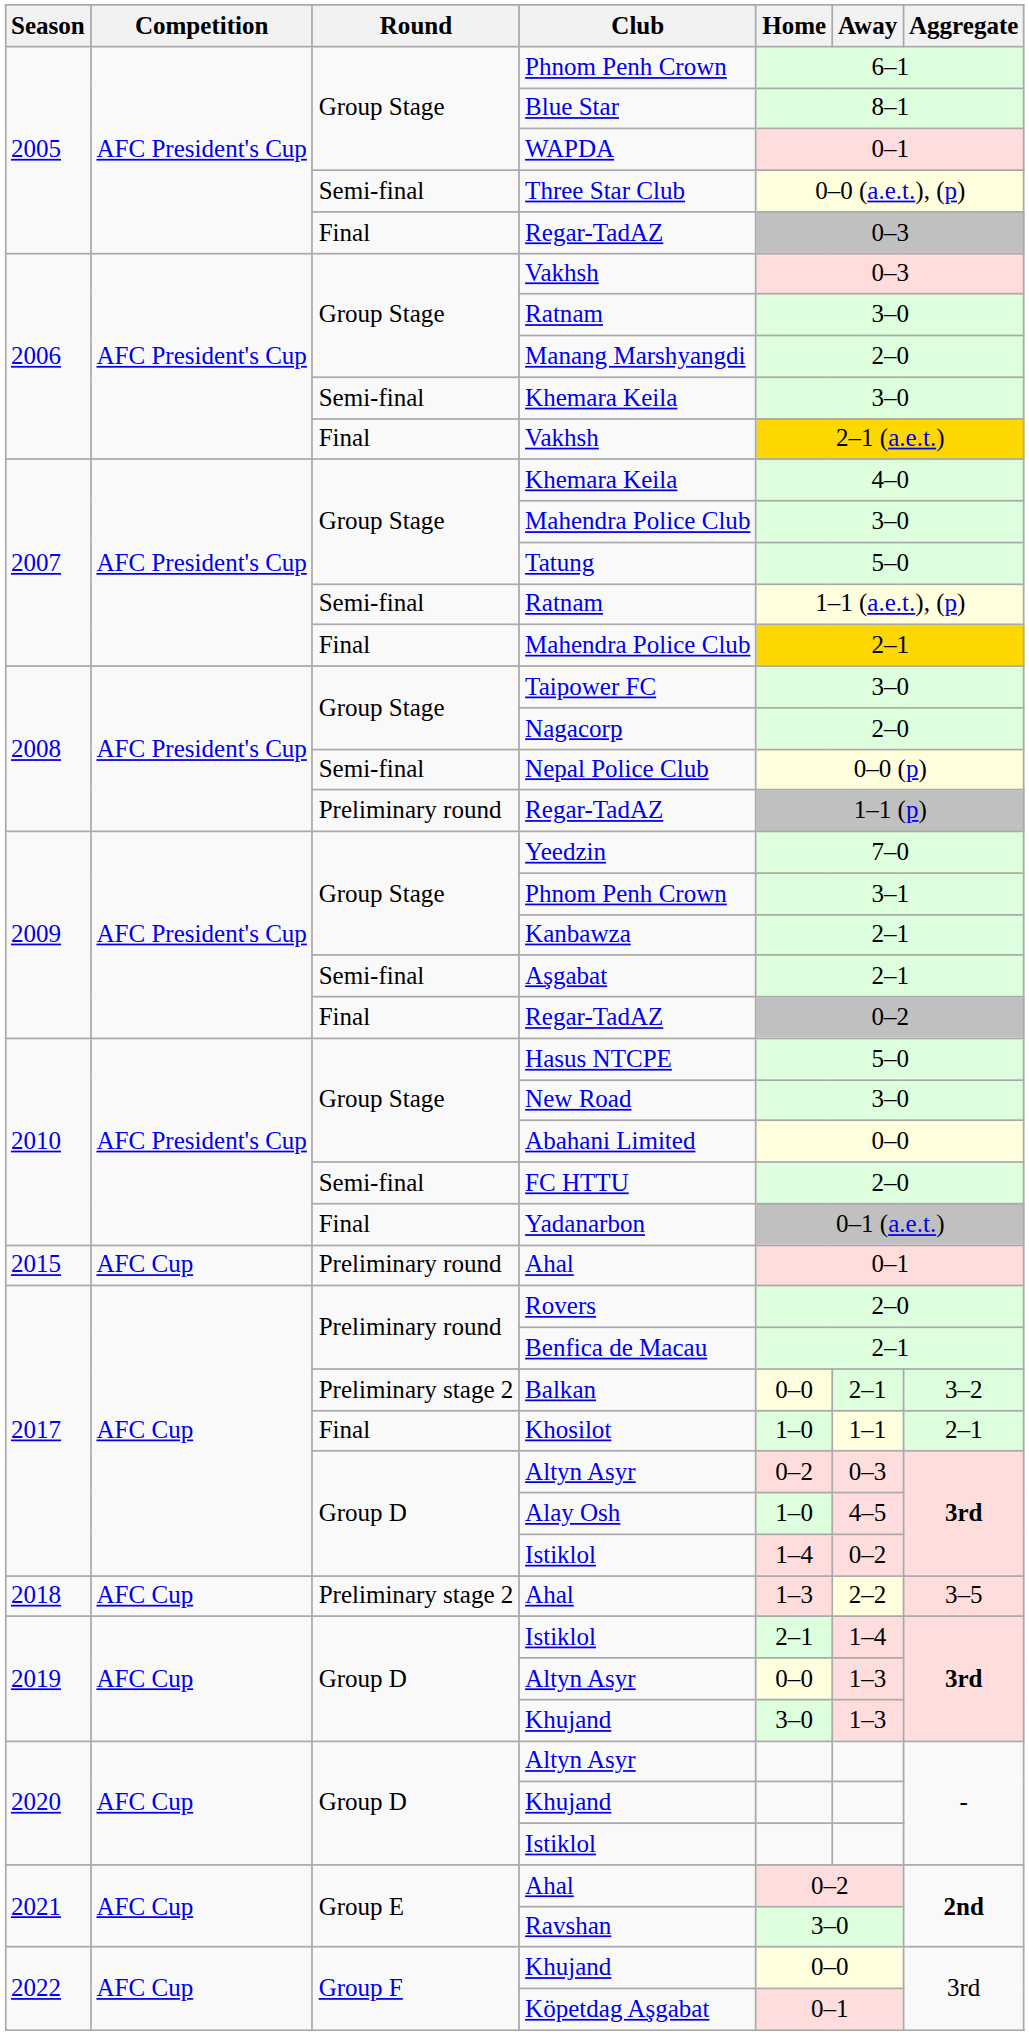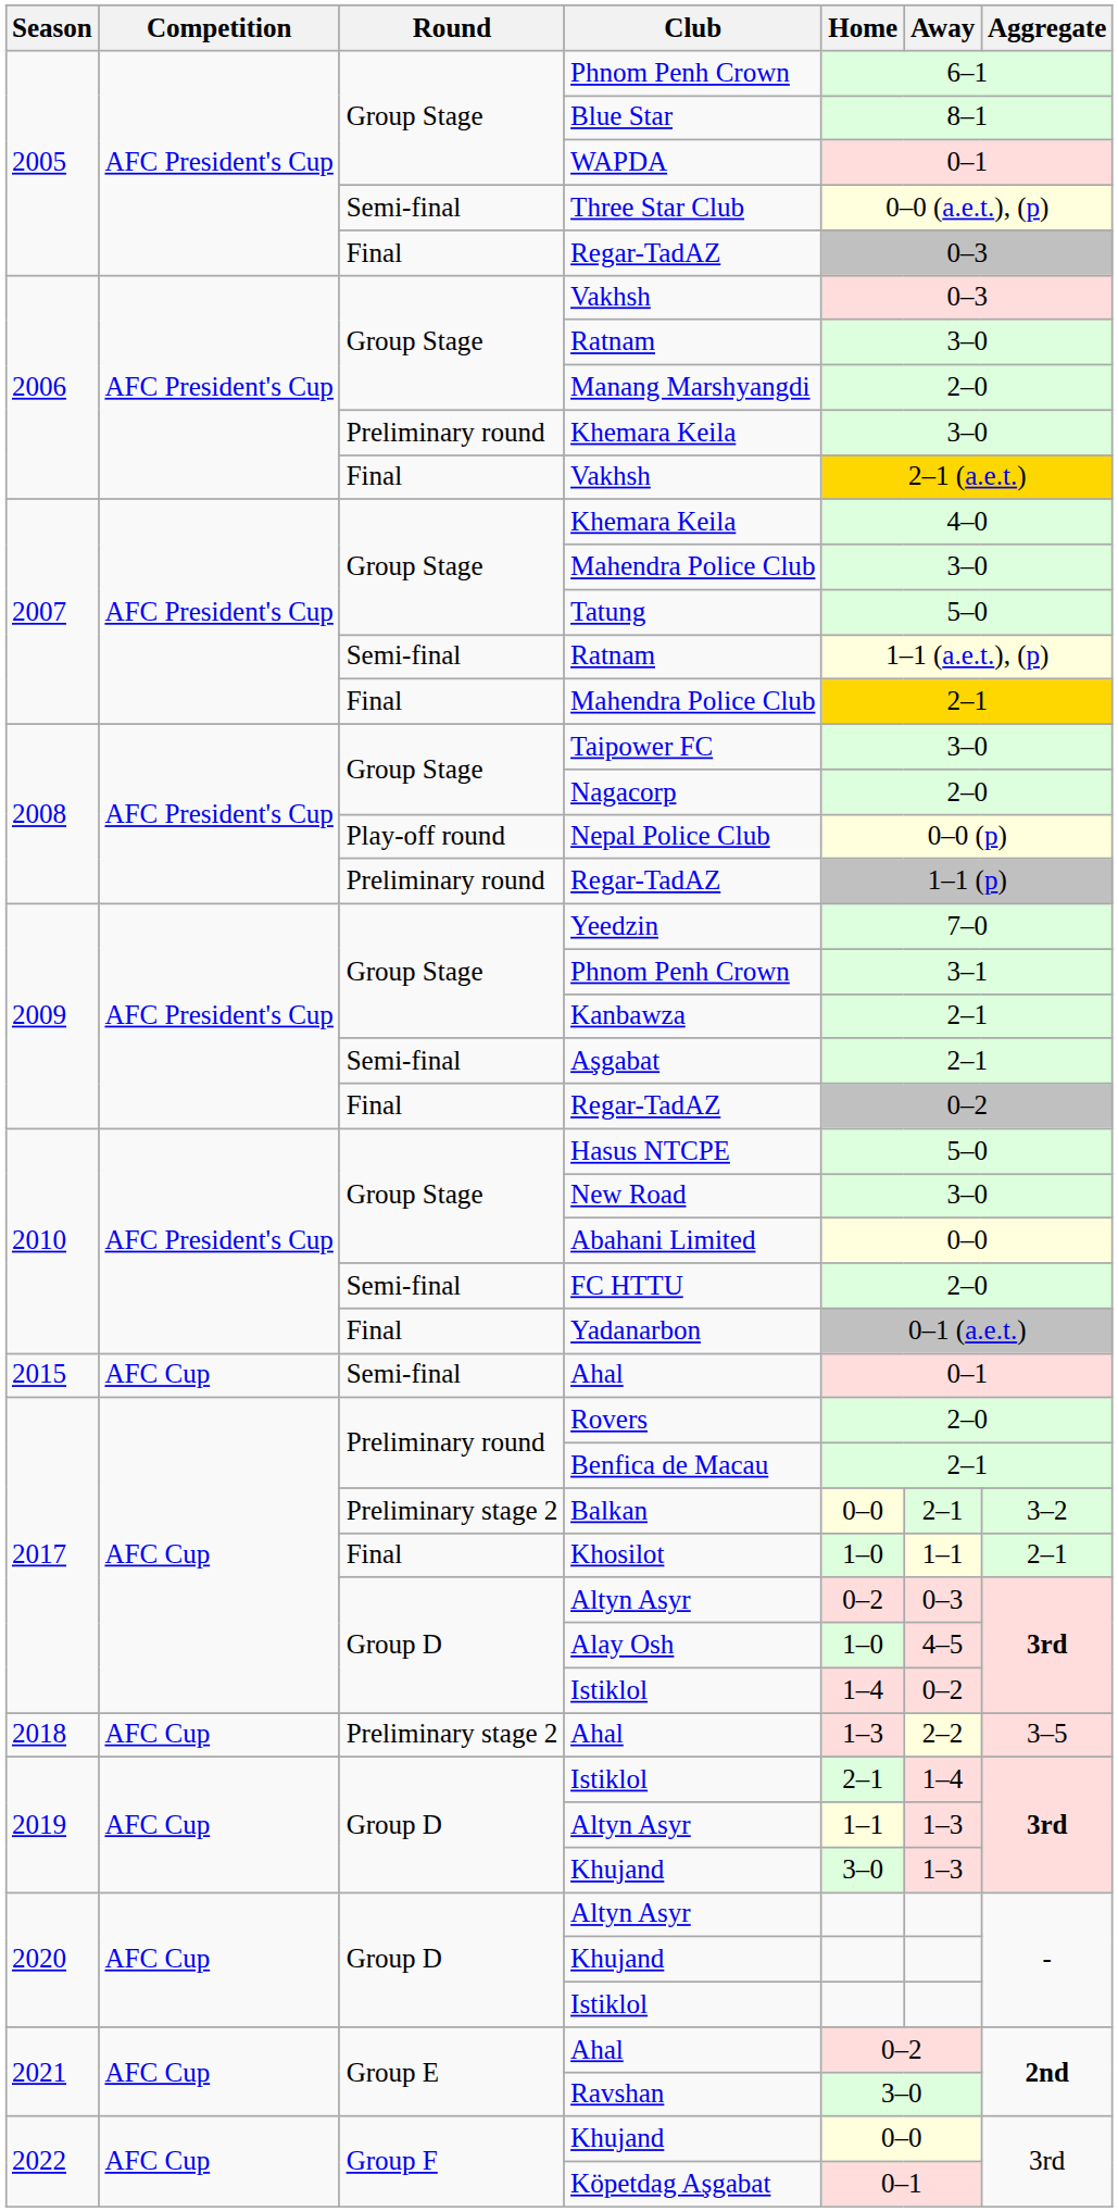 <table class="wikitable mw-collapsible mw-collapsed"  style="margin:auto; border:1px solid #aaa; font-size:90%;">
 <tr>
 <th>Season</th>
 <th>Competition</th>
 <th>Round</th>
 <th>Club</th>
 <th>Home</th>
 <th>Away</th>
 <th>Aggregate</th>
 </tr>
 <tr>
 <td rowspan="5"><a href='#'>2005</a></td>
 <td rowspan="5"><a href='#'>AFC President's Cup</a></td>
 <td rowspan="3">Group Stage</td>
 <td> <a href='#'>Phnom Penh Crown</a></td>
 <td colspan="3" style="background:#dfd; text-align:center;">6–1</td>
 </tr>
 <tr>
 <td> <a href='#'>Blue Star</a></td>
 <td colspan="3" style="background:#dfd; text-align:center;">8–1</td>
 </tr>
 <tr>
 <td> <a href='#'>WAPDA</a></td>
 <td colspan="3" style="background:#fdd; text-align:center;">0–1</td>
 </tr>
 <tr>
 <td>Semi-final</td>
 <td> <a href='#'>Three Star Club</a></td>
 <td colspan="3" style="background:#ffd; text-align:center;">0–0 (<a href='#'>a.e.t.</a>), (<a href='#'>p</a>)</td>
 </tr>
 <tr>
 <td>Final</td>
 <td> <a href='#'>Regar-TadAZ</a></td>
 <td colspan="3" style="background:silver; text-align:center;">0–3</td>
 </tr>
 <tr>
 <td rowspan="5"><a href='#'>2006</a></td>
 <td rowspan="5"><a href='#'>AFC President's Cup</a></td>
 <td rowspan="3">Group Stage</td>
 <td> <a href='#'>Vakhsh</a></td>
 <td colspan="3" style="background:#fdd; text-align:center;">0–3</td>
 </tr>
 <tr>
 <td> <a href='#'>Ratnam</a></td>
 <td colspan="3" style="background:#dfd; text-align:center;">3–0</td>
 </tr>
 <tr>
 <td> <a href='#'>Manang Marshyangdi</a></td>
 <td colspan="3" style="background:#dfd; text-align:center;">2–0</td>
 </tr>
 <tr>
-<td>Semi-final</td>
+<td>Preliminary round</td>
 <td> <a href='#'>Khemara Keila</a></td>
 <td colspan="3" style="background:#dfd; text-align:center;">3–0</td>
 </tr>
 <tr>
 <td>Final</td>
 <td> <a href='#'>Vakhsh</a></td>
 <td colspan="3" style="background:gold; text-align:center;">2–1 (<a href='#'>a.e.t.</a>)</td>
 </tr>
 <tr>
 <td rowspan="5"><a href='#'>2007</a></td>
 <td rowspan="5"><a href='#'>AFC President's Cup</a></td>
 <td rowspan="3">Group Stage</td>
 <td> <a href='#'>Khemara Keila</a></td>
 <td colspan="3" style="background:#dfd; text-align:center;">4–0</td>
 </tr>
 <tr>
 <td> <a href='#'>Mahendra Police Club</a></td>
 <td colspan="3" style="background:#dfd; text-align:center;">3–0</td>
 </tr>
 <tr>
 <td> <a href='#'>Tatung</a></td>
 <td colspan="3" style="background:#dfd; text-align:center;">5–0</td>
 </tr>
 <tr>
 <td>Semi-final</td>
 <td> <a href='#'>Ratnam</a></td>
 <td colspan="3" style="background:#ffd; text-align:center;">1–1 (<a href='#'>a.e.t.</a>), (<a href='#'>p</a>)</td>
 </tr>
 <tr>
 <td>Final</td>
 <td> <a href='#'>Mahendra Police Club</a></td>
 <td colspan="3" style="background:gold; text-align:center;">2–1</td>
 </tr>
 <tr>
 <td rowspan="4"><a href='#'>2008</a></td>
 <td rowspan="4"><a href='#'>AFC President's Cup</a></td>
 <td rowspan="2">Group Stage</td>
 <td> <a href='#'>Taipower FC</a></td>
 <td colspan="3" style="background:#dfd; text-align:center;">3–0</td>
 </tr>
 <tr>
 <td> <a href='#'>Nagacorp</a></td>
 <td colspan="3" style="background:#dfd; text-align:center;">2–0</td>
 </tr>
 <tr>
-<td>Semi-final</td>
+<td>Play-off round</td>
 <td> <a href='#'>Nepal Police Club</a></td>
 <td colspan="3" style="background:#ffd; text-align:center;">0–0 (<a href='#'>p</a>)</td>
 </tr>
 <tr>
 <td>Preliminary round</td>
 <td> <a href='#'>Regar-TadAZ</a></td>
 <td colspan="3" style="background:silver; text-align:center;">1–1 (<a href='#'>p</a>)</td>
 </tr>
 <tr>
 <td rowspan="5"><a href='#'>2009</a></td>
 <td rowspan="5"><a href='#'>AFC President's Cup</a></td>
 <td rowspan="3">Group Stage</td>
 <td> <a href='#'>Yeedzin</a></td>
 <td colspan="3" style="background:#dfd; text-align:center;">7–0</td>
 </tr>
 <tr>
 <td> <a href='#'>Phnom Penh Crown</a></td>
 <td colspan="3" style="background:#dfd; text-align:center;">3–1</td>
 </tr>
 <tr>
 <td> <a href='#'>Kanbawza</a></td>
 <td colspan="3" style="background:#dfd; text-align:center;">2–1</td>
 </tr>
 <tr>
 <td>Semi-final</td>
 <td> <a href='#'>Aşgabat</a></td>
 <td colspan="3" style="background:#dfd; text-align:center;">2–1</td>
 </tr>
 <tr>
 <td>Final</td>
 <td> <a href='#'>Regar-TadAZ</a></td>
 <td colspan="3" style="background:silver; text-align:center;">0–2</td>
 </tr>
 <tr>
 <td rowspan="5"><a href='#'>2010</a></td>
 <td rowspan="5"><a href='#'>AFC President's Cup</a></td>
 <td rowspan="3">Group Stage</td>
 <td> <a href='#'>Hasus NTCPE</a></td>
 <td colspan="3" style="background:#dfd; text-align:center;">5–0</td>
 </tr>
 <tr>
 <td> <a href='#'>New Road</a></td>
 <td colspan="3" style="background:#dfd; text-align:center;">3–0</td>
 </tr>
 <tr>
 <td> <a href='#'>Abahani Limited</a></td>
 <td colspan="3" style="background:#ffd; text-align:center;">0–0</td>
 </tr>
 <tr>
 <td>Semi-final</td>
 <td> <a href='#'>FC HTTU</a></td>
 <td colspan="3" style="background:#dfd; text-align:center;">2–0</td>
 </tr>
 <tr>
 <td>Final</td>
 <td> <a href='#'>Yadanarbon</a></td>
 <td colspan="3" style="background:silver; text-align:center;">0–1 (<a href='#'>a.e.t.</a>)</td>
 </tr>
 <tr>
 <td><a href='#'>2015</a></td>
 <td><a href='#'>AFC Cup</a></td>
-<td>Preliminary round</td>
+<td>Semi-final</td>
 <td> <a href='#'>Ahal</a></td>
 <td colspan="3" style="background:#fdd; text-align:center;">0–1</td>
 </tr>
 <tr>
 <td rowspan="7"><a href='#'>2017</a></td>
 <td rowspan="7"><a href='#'>AFC Cup</a></td>
 <td rowspan="2">Preliminary round</td>
 <td> <a href='#'>Rovers</a></td>
 <td colspan="3" style="background:#dfd; text-align:center;">2–0</td>
 </tr>
 <tr>
 <td> <a href='#'>Benfica de Macau</a></td>
 <td colspan="3" style="background:#dfd; text-align:center;">2–1</td>
 </tr>
 <tr>
 <td>Preliminary stage 2</td>
 <td> <a href='#'>Balkan</a></td>
 <td style="background:#ffd; text-align:center;">0–0</td>
 <td style="background:#dfd; text-align:center;">2–1</td>
 <td style="background:#dfd; text-align:center;">3–2</td>
 </tr>
 <tr>
 <td>Final</td>
 <td> <a href='#'>Khosilot</a></td>
 <td style="background:#dfd; text-align:center;">1–0</td>
 <td style="background:#ffd; text-align:center;">1–1</td>
 <td style="background:#dfd; text-align:center;">2–1</td>
 </tr>
 <tr>
 <td rowspan="3">Group D</td>
 <td> <a href='#'>Altyn Asyr</a></td>
 <td style="background:#fdd; text-align:center;">0–2</td>
 <td style="background:#fdd; text-align:center;">0–3</td>
 <td rowspan="3" style="background:#fdd; text-align:center;"><strong>3rd</strong></td>
 </tr>
 <tr>
 <td> <a href='#'>Alay Osh</a></td>
 <td style="background:#dfd; text-align:center;">1–0</td>
 <td style="background:#fdd; text-align:center;">4–5</td>
 </tr>
 <tr>
 <td> <a href='#'>Istiklol</a></td>
 <td style="background:#fdd; text-align:center;">1–4</td>
 <td style="background:#fdd; text-align:center;">0–2</td>
 </tr>
 <tr>
 <td><a href='#'>2018</a></td>
 <td><a href='#'>AFC Cup</a></td>
 <td>Preliminary stage 2</td>
 <td> <a href='#'>Ahal</a></td>
 <td style="background:#fdd; text-align:center;">1–3</td>
 <td style="background:#ffd; text-align:center;">2–2</td>
 <td style="background:#fdd; text-align:center;">3–5</td>
 </tr>
 <tr>
 <td rowspan="3"><a href='#'>2019</a></td>
 <td rowspan="3"><a href='#'>AFC Cup</a></td>
 <td rowspan="3">Group D</td>
 <td> <a href='#'>Istiklol</a></td>
 <td style="background:#dfd; text-align:center;">2–1</td>
 <td style="background:#fdd; text-align:center;">1–4</td>
 <td rowspan="3" style="background:#fdd; text-align:center;"><strong>3rd</strong></td>
 </tr>
 <tr>
 <td> <a href='#'>Altyn Asyr</a></td>
-<td style="background:#ffd; text-align:center;">0–0</td>
+<td style="background:#ffd; text-align:center;">1–1</td>
 <td style="background:#fdd; text-align:center;">1–3</td>
 </tr>
 <tr>
 <td> <a href='#'>Khujand</a></td>
 <td style="background:#dfd; text-align:center;">3–0</td>
 <td style="background:#fdd; text-align:center;">1–3</td>
 </tr>
 <tr>
 <td rowspan="3"><a href='#'>2020</a></td>
 <td rowspan="3"><a href='#'>AFC Cup</a></td>
 <td rowspan="3">Group D</td>
 <td> <a href='#'>Altyn Asyr</a></td>
 <td></td>
 <td></td>
 <td rowspan=3 style="text-align:center;">- </td>
 </tr>
 <tr>
 <td> <a href='#'>Khujand</a></td>
 <td></td>
 <td></td>
 </tr>
 <tr>
 <td> <a href='#'>Istiklol</a></td>
 <td></td>
 <td></td>
 </tr>
 <tr>
 <td rowspan="2"><a href='#'>2021</a></td>
 <td rowspan="2"><a href='#'>AFC Cup</a></td>
 <td rowspan="2">Group E</td>
 <td> <a href='#'>Ahal</a></td>
 <td colspan="2" style="background:#fdd; text-align:center;">0–2</td>
 <td rowspan=2; style="text-align:center;"><strong>2nd</strong></td>
 </tr>
 <tr>
 <td> <a href='#'>Ravshan</a></td>
 <td colspan="2" style="background:#dfd; text-align:center;">3–0</td>
 </tr>
 <tr>
 <td rowspan="2"><a href='#'>2022</a></td>
 <td rowspan="2"><a href='#'>AFC Cup</a></td>
 <td rowspan="2"><a href='#'>Group F</a></td>
 <td> <a href='#'>Khujand</a></td>
 <td colspan="2"  style="background:#ffd; text-align:center;">0–0</td>
 <td rowspan="2" style="text-align:center;">3rd</td>
 </tr>
 <tr>
 <td> <a href='#'>Köpetdag Aşgabat</a></td>
 <td colspan="2" style="background:#fdd; text-align:center;">0–1</td>
 </tr>
 </table>
